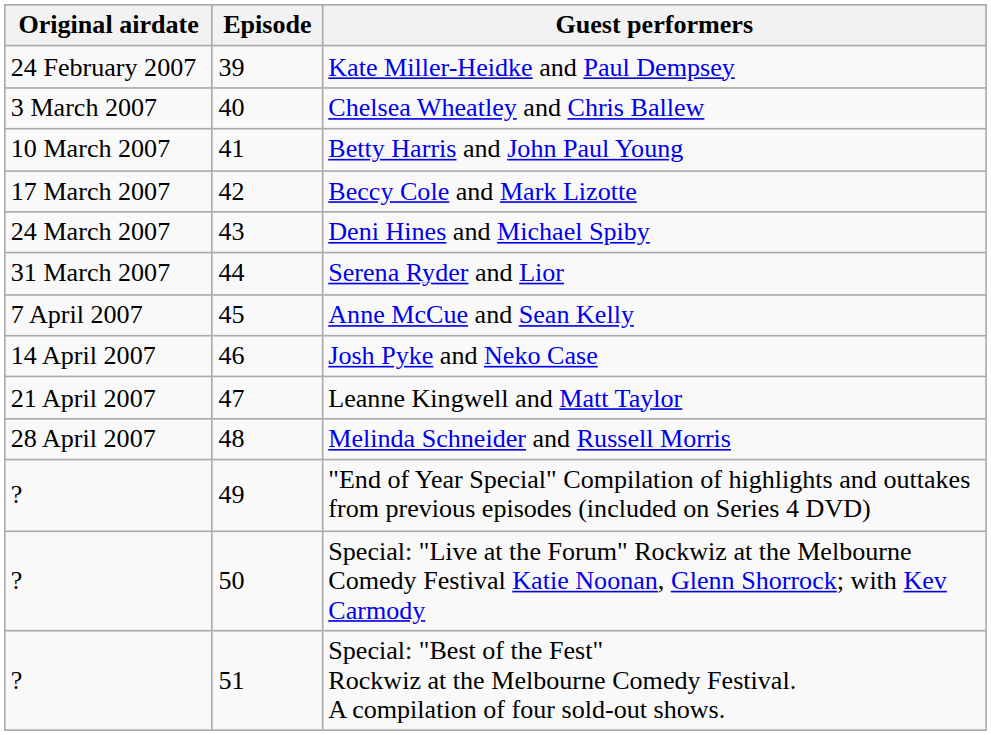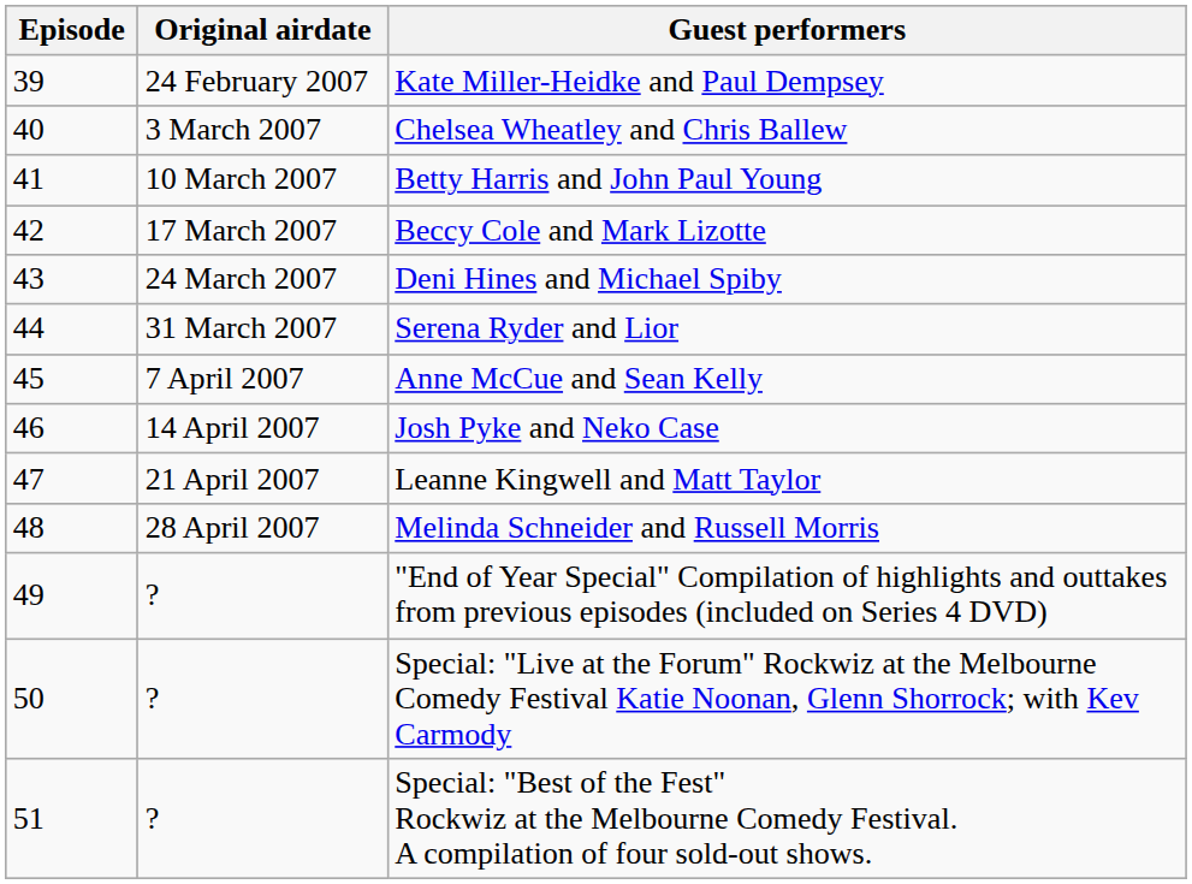 <table class="wikitable">
 <tr>
+<th width="60px">Episode</th>
 <th width="120px">Original airdate</th>
-<th width="60px">Episode</th>
 <th width="400px">Guest performers</th>
 </tr>
 <tr>
+<td>39</td>
 <td>24 February 2007</td>
-<td>39</td>
 <td><a href='#'>Kate Miller-Heidke</a> and <a href='#'>Paul Dempsey</a></td>
 </tr>
 <tr>
+<td>40</td>
 <td>3 March 2007</td>
-<td>40</td>
 <td><a href='#'>Chelsea Wheatley</a> and <a href='#'>Chris Ballew</a></td>
 </tr>
 <tr>
+<td>41</td>
 <td>10 March 2007</td>
-<td>41</td>
 <td><a href='#'>Betty Harris</a> and <a href='#'>John Paul Young</a></td>
 </tr>
 <tr>
+<td>42</td>
 <td>17 March 2007</td>
-<td>42</td>
 <td><a href='#'>Beccy Cole</a> and <a href='#'>Mark Lizotte</a></td>
 </tr>
 <tr>
+<td>43</td>
 <td>24 March 2007</td>
-<td>43</td>
 <td><a href='#'>Deni Hines</a> and <a href='#'>Michael Spiby</a></td>
 </tr>
 <tr>
+<td>44</td>
 <td>31 March 2007</td>
-<td>44</td>
 <td><a href='#'>Serena Ryder</a> and <a href='#'>Lior</a></td>
 </tr>
 <tr>
+<td>45</td>
 <td>7 April 2007</td>
-<td>45</td>
 <td><a href='#'>Anne McCue</a> and <a href='#'>Sean Kelly</a></td>
 </tr>
 <tr>
+<td>46</td>
 <td>14 April 2007</td>
-<td>46</td>
 <td><a href='#'>Josh Pyke</a> and <a href='#'>Neko Case</a></td>
 </tr>
 <tr>
+<td>47</td>
 <td>21 April 2007</td>
-<td>47</td>
 <td>Leanne Kingwell and <a href='#'>Matt Taylor</a></td>
 </tr>
 <tr>
+<td>48</td>
 <td>28 April 2007</td>
-<td>48</td>
 <td><a href='#'>Melinda Schneider</a> and <a href='#'>Russell Morris</a></td>
 </tr>
 <tr>
+<td>49</td>
 <td>?</td>
-<td>49</td>
 <td>"End of Year Special" Compilation of highlights and outtakes from previous episodes (included on Series 4 DVD)</td>
 </tr>
 <tr>
+<td>50</td>
 <td>?</td>
-<td>50</td>
 <td>Special: "Live at the Forum" Rockwiz at the Melbourne Comedy Festival <a href='#'>Katie Noonan</a>, <a href='#'>Glenn Shorrock</a>; with <a href='#'>Kev Carmody</a></td>
 </tr>
 <tr>
+<td>51</td>
 <td>?</td>
-<td>51</td>
 <td>Special: "Best of the Fest"<br>Rockwiz at the Melbourne Comedy Festival.<br>A compilation of four sold-out shows.</td>
 </tr>
 </table>
